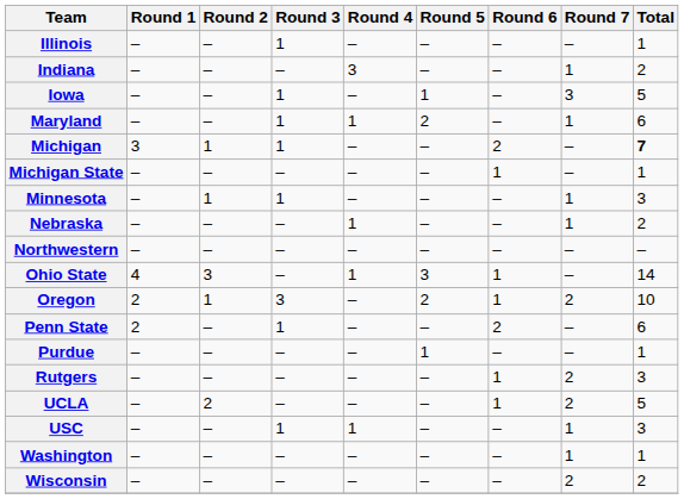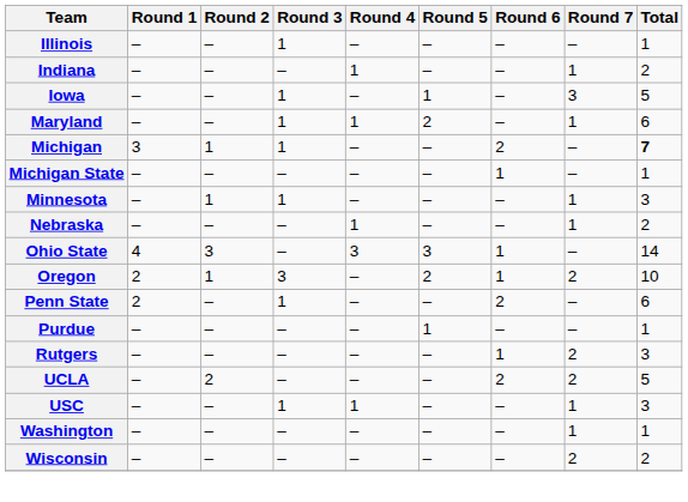 <table class="wikitable sortable">
 <tr>
 <th>Team</th>
 <th>Round 1</th>
 <th>Round 2</th>
 <th>Round 3</th>
 <th>Round 4</th>
 <th>Round 5</th>
 <th>Round 6</th>
 <th>Round 7</th>
 <th>Total</th>
 </tr>
 <tr>
 <th><a href='#'>Illinois</a></th>
 <td>–</td>
 <td>–</td>
 <td>1</td>
 <td>–</td>
 <td>–</td>
 <td>–</td>
 <td>–</td>
 <td>1</td>
 </tr>
 <tr>
 <th><a href='#'>Indiana</a></th>
 <td>–</td>
 <td>–</td>
 <td>–</td>
-<td>3</td>
+<td>1</td>
 <td>–</td>
 <td>–</td>
 <td>1</td>
 <td>2</td>
 </tr>
 <tr>
 <th><a href='#'>Iowa</a></th>
 <td>–</td>
 <td>–</td>
 <td>1</td>
 <td>–</td>
 <td>1</td>
 <td>–</td>
 <td>3</td>
 <td>5</td>
 </tr>
 <tr>
 <th><a href='#'>Maryland</a></th>
 <td>–</td>
 <td>–</td>
 <td>1</td>
 <td>1</td>
 <td>2</td>
 <td>–</td>
 <td>1</td>
 <td>6</td>
 </tr>
 <tr>
 <th><a href='#'>Michigan</a></th>
 <td>3</td>
 <td>1</td>
 <td>1</td>
 <td>–</td>
 <td>–</td>
 <td>2</td>
 <td>–</td>
 <td><strong>7</strong></td>
 </tr>
 <tr>
 <th><a href='#'>Michigan State</a></th>
 <td>–</td>
 <td>–</td>
 <td>–</td>
 <td>–</td>
 <td>–</td>
 <td>1</td>
 <td>–</td>
 <td>1</td>
 </tr>
 <tr>
 <th><a href='#'>Minnesota</a></th>
 <td>–</td>
 <td>1</td>
 <td>1</td>
 <td>–</td>
 <td>–</td>
 <td>–</td>
 <td>1</td>
 <td>3</td>
 </tr>
 <tr>
 <th><a href='#'>Nebraska</a></th>
 <td>–</td>
 <td>–</td>
 <td>–</td>
 <td>1</td>
 <td>–</td>
 <td>–</td>
 <td>1</td>
 <td>2</td>
 </tr>
 <tr>
-<th><a href='#'>Northwestern</a></th>
-<td>–</td>
-<td>–</td>
-<td>–</td>
-<td>–</td>
-<td>–</td>
-<td>–</td>
-<td>–</td>
-<td>–</td>
-</tr>
-<tr>
 <th><a href='#'>Ohio State</a></th>
 <td>4</td>
 <td>3</td>
 <td>–</td>
-<td>1</td>
+<td>3</td>
 <td>3</td>
 <td>1</td>
 <td>–</td>
 <td>14</td>
 </tr>
 <tr>
 <th><a href='#'>Oregon</a></th>
 <td>2</td>
 <td>1</td>
 <td>3</td>
 <td>–</td>
 <td>2</td>
 <td>1</td>
 <td>2</td>
 <td>10</td>
 </tr>
 <tr>
 <th><a href='#'>Penn State</a></th>
 <td>2</td>
 <td>–</td>
 <td>1</td>
 <td>–</td>
 <td>–</td>
 <td>2</td>
 <td>–</td>
 <td>6</td>
 </tr>
 <tr>
 <th><a href='#'>Purdue</a></th>
 <td>–</td>
 <td>–</td>
 <td>–</td>
 <td>–</td>
 <td>1</td>
 <td>–</td>
 <td>–</td>
 <td>1</td>
 </tr>
 <tr>
 <th><a href='#'>Rutgers</a></th>
 <td>–</td>
 <td>–</td>
 <td>–</td>
 <td>–</td>
 <td>–</td>
 <td>1</td>
 <td>2</td>
 <td>3</td>
 </tr>
 <tr>
 <th><a href='#'>UCLA</a></th>
 <td>–</td>
 <td>2</td>
 <td>–</td>
 <td>–</td>
 <td>–</td>
-<td>1</td>
+<td>2</td>
 <td>2</td>
 <td>5</td>
 </tr>
 <tr>
 <th><a href='#'>USC</a></th>
 <td>–</td>
 <td>–</td>
 <td>1</td>
 <td>1</td>
 <td>–</td>
 <td>–</td>
 <td>1</td>
 <td>3</td>
 </tr>
 <tr>
 <th><a href='#'>Washington</a></th>
 <td>–</td>
 <td>–</td>
 <td>–</td>
 <td>–</td>
 <td>–</td>
 <td>–</td>
 <td>1</td>
 <td>1</td>
 </tr>
 <tr>
 <th><a href='#'>Wisconsin</a></th>
 <td>–</td>
 <td>–</td>
 <td>–</td>
 <td>–</td>
 <td>–</td>
 <td>–</td>
 <td>2</td>
 <td>2</td>
 </tr>
 <tr>
 </tr>
 </table>
